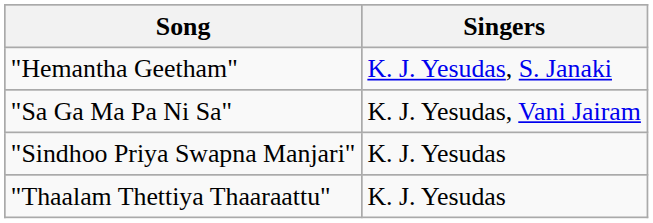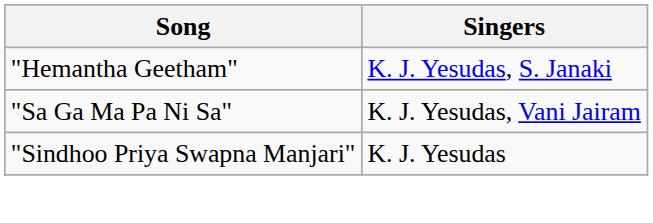 <table class="wikitable" style="font-size:95%;">
 <tr>
 <th>Song</th>
 <th>Singers</th>
 </tr>
 <tr>
 <td>"Hemantha Geetham"</td>
 <td><a href='#'>K. J. Yesudas</a>, <a href='#'>S. Janaki</a></td>
 </tr>
 <tr>
 <td>"Sa Ga Ma Pa Ni Sa"</td>
 <td>K. J. Yesudas, <a href='#'>Vani Jairam</a></td>
 </tr>
 <tr>
 <td>"Sindhoo Priya Swapna Manjari"</td>
 <td>K. J. Yesudas</td>
 </tr>
-<tr>
-<td>"Thaalam Thettiya Thaaraattu"</td>
-<td>K. J. Yesudas</td>
-</tr>
 </table>
